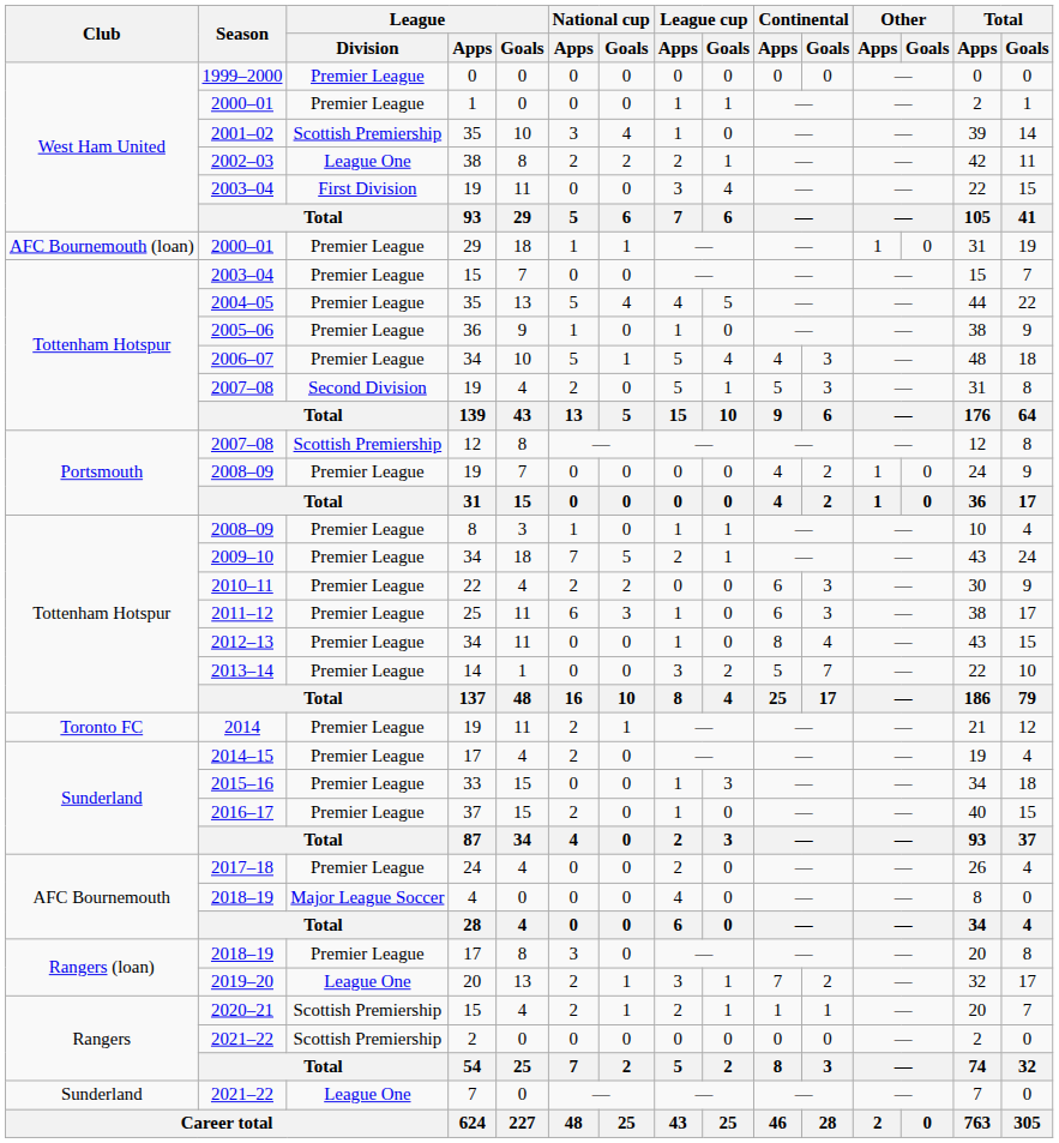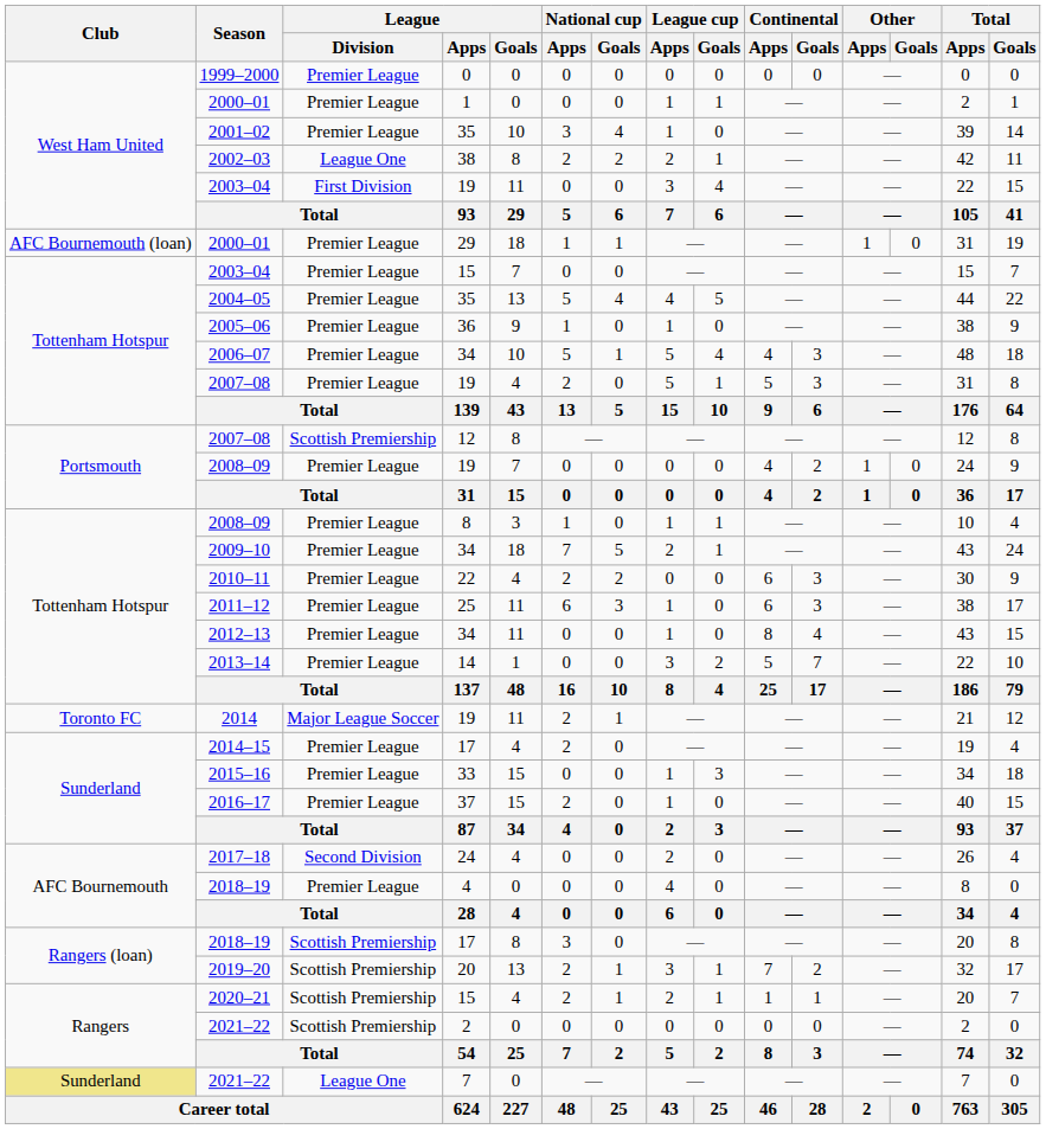 <table class="wikitable" style="text-align:center">
 <tr>
 <th rowspan="2">Club</th>
 <th rowspan="2">Season</th>
 <th colspan="3">League</th>
 <th colspan="2">National cup</th>
 <th colspan="2">League cup</th>
 <th colspan="2">Continental</th>
 <th colspan="2">Other</th>
 <th colspan="2">Total</th>
 </tr>
 <tr>
 <th>Division</th>
 <th>Apps</th>
 <th>Goals</th>
 <th>Apps</th>
 <th>Goals</th>
 <th>Apps</th>
 <th>Goals</th>
 <th>Apps</th>
 <th>Goals</th>
 <th>Apps</th>
 <th>Goals</th>
 <th>Apps</th>
 <th>Goals</th>
 </tr>
 <tr>
 <td rowspan="6"><a href='#'>West Ham United</a></td>
 <td><a href='#'>1999–2000</a></td>
 <td><a href='#'>Premier League</a></td>
 <td>0</td>
 <td>0</td>
 <td>0</td>
 <td>0</td>
 <td>0</td>
 <td>0</td>
 <td>0</td>
 <td>0</td>
 <td colspan="2">—</td>
 <td>0</td>
 <td>0</td>
 </tr>
 <tr>
 <td><a href='#'>2000–01</a></td>
 <td>Premier League</td>
 <td>1</td>
 <td>0</td>
 <td>0</td>
 <td>0</td>
 <td>1</td>
 <td>1</td>
 <td colspan="2">—</td>
 <td colspan="2">—</td>
 <td>2</td>
 <td>1</td>
 </tr>
 <tr>
 <td><a href='#'>2001–02</a></td>
-<td><a href='#'>Scottish Premiership</a></td>
+<td>Premier League</td>
 <td>35</td>
 <td>10</td>
 <td>3</td>
 <td>4</td>
 <td>1</td>
 <td>0</td>
 <td colspan="2">—</td>
 <td colspan="2">—</td>
 <td>39</td>
 <td>14</td>
 </tr>
 <tr>
 <td><a href='#'>2002–03</a></td>
 <td><a href='#'>League One</a></td>
 <td>38</td>
 <td>8</td>
 <td>2</td>
 <td>2</td>
 <td>2</td>
 <td>1</td>
 <td colspan="2">—</td>
 <td colspan="2">—</td>
 <td>42</td>
 <td>11</td>
 </tr>
 <tr>
 <td><a href='#'>2003–04</a></td>
 <td><a href='#'>First Division</a></td>
 <td>19</td>
 <td>11</td>
 <td>0</td>
 <td>0</td>
 <td>3</td>
 <td>4</td>
 <td colspan="2">—</td>
 <td colspan="2">—</td>
 <td>22</td>
 <td>15</td>
 </tr>
 <tr>
 <th colspan="2">Total</th>
 <th>93</th>
 <th>29</th>
 <th>5</th>
 <th>6</th>
 <th>7</th>
 <th>6</th>
 <th colspan="2">—</th>
 <th colspan="2">—</th>
 <th>105</th>
 <th>41</th>
 </tr>
 <tr>
 <td><a href='#'>AFC Bournemouth</a> (loan)</td>
 <td><a href='#'>2000–01</a></td>
 <td>Premier League</td>
 <td>29</td>
 <td>18</td>
 <td>1</td>
 <td>1</td>
 <td colspan="2">—</td>
 <td colspan="2">—</td>
 <td>1</td>
 <td>0</td>
 <td>31</td>
 <td>19</td>
 </tr>
 <tr>
 <td rowspan="6"><a href='#'>Tottenham Hotspur</a></td>
 <td><a href='#'>2003–04</a></td>
 <td>Premier League</td>
 <td>15</td>
 <td>7</td>
 <td>0</td>
 <td>0</td>
 <td colspan="2">—</td>
 <td colspan="2">—</td>
 <td colspan="2">—</td>
 <td>15</td>
 <td>7</td>
 </tr>
 <tr>
 <td><a href='#'>2004–05</a></td>
 <td>Premier League</td>
 <td>35</td>
 <td>13</td>
 <td>5</td>
 <td>4</td>
 <td>4</td>
 <td>5</td>
 <td colspan="2">—</td>
 <td colspan="2">—</td>
 <td>44</td>
 <td>22</td>
 </tr>
 <tr>
 <td><a href='#'>2005–06</a></td>
 <td>Premier League</td>
 <td>36</td>
 <td>9</td>
 <td>1</td>
 <td>0</td>
 <td>1</td>
 <td>0</td>
 <td colspan="2">—</td>
 <td colspan="2">—</td>
 <td>38</td>
 <td>9</td>
 </tr>
 <tr>
 <td><a href='#'>2006–07</a></td>
 <td>Premier League</td>
 <td>34</td>
 <td>10</td>
 <td>5</td>
 <td>1</td>
 <td>5</td>
 <td>4</td>
 <td>4</td>
 <td>3</td>
 <td colspan="2">—</td>
 <td>48</td>
 <td>18</td>
 </tr>
 <tr>
 <td><a href='#'>2007–08</a></td>
-<td><a href='#'>Second Division</a></td>
+<td>Premier League</td>
 <td>19</td>
 <td>4</td>
 <td>2</td>
 <td>0</td>
 <td>5</td>
 <td>1</td>
 <td>5</td>
 <td>3</td>
 <td colspan="2">—</td>
 <td>31</td>
 <td>8</td>
 </tr>
 <tr>
 <th colspan="2">Total</th>
 <th>139</th>
 <th>43</th>
 <th>13</th>
 <th>5</th>
 <th>15</th>
 <th>10</th>
 <th>9</th>
 <th>6</th>
 <th colspan="2">—</th>
 <th>176</th>
 <th>64</th>
 </tr>
 <tr>
 <td rowspan="3"><a href='#'>Portsmouth</a></td>
 <td><a href='#'>2007–08</a></td>
 <td><a href='#'>Scottish Premiership</a></td>
 <td>12</td>
 <td>8</td>
 <td colspan="2">—</td>
 <td colspan="2">—</td>
 <td colspan="2">—</td>
 <td colspan="2">—</td>
 <td>12</td>
 <td>8</td>
 </tr>
 <tr>
 <td><a href='#'>2008–09</a></td>
 <td>Premier League</td>
 <td>19</td>
 <td>7</td>
 <td>0</td>
 <td>0</td>
 <td>0</td>
 <td>0</td>
 <td>4</td>
 <td>2</td>
 <td>1</td>
 <td>0</td>
 <td>24</td>
 <td>9</td>
 </tr>
 <tr>
 <th colspan="2">Total</th>
 <th>31</th>
 <th>15</th>
 <th>0</th>
 <th>0</th>
 <th>0</th>
 <th>0</th>
 <th>4</th>
 <th>2</th>
 <th>1</th>
 <th>0</th>
 <th>36</th>
 <th>17</th>
 </tr>
 <tr>
 <td rowspan="7">Tottenham Hotspur</td>
 <td><a href='#'>2008–09</a></td>
 <td>Premier League</td>
 <td>8</td>
 <td>3</td>
 <td>1</td>
 <td>0</td>
 <td>1</td>
 <td>1</td>
 <td colspan="2">—</td>
 <td colspan="2">—</td>
 <td>10</td>
 <td>4</td>
 </tr>
 <tr>
 <td><a href='#'>2009–10</a></td>
 <td>Premier League</td>
 <td>34</td>
 <td>18</td>
 <td>7</td>
 <td>5</td>
 <td>2</td>
 <td>1</td>
 <td colspan="2">—</td>
 <td colspan="2">—</td>
 <td>43</td>
 <td>24</td>
 </tr>
 <tr>
 <td><a href='#'>2010–11</a></td>
 <td>Premier League</td>
 <td>22</td>
 <td>4</td>
 <td>2</td>
 <td>2</td>
 <td>0</td>
 <td>0</td>
 <td>6</td>
 <td>3</td>
 <td colspan="2">—</td>
 <td>30</td>
 <td>9</td>
 </tr>
 <tr>
 <td><a href='#'>2011–12</a></td>
 <td>Premier League</td>
 <td>25</td>
 <td>11</td>
 <td>6</td>
 <td>3</td>
 <td>1</td>
 <td>0</td>
 <td>6</td>
 <td>3</td>
 <td colspan="2">—</td>
 <td>38</td>
 <td>17</td>
 </tr>
 <tr>
 <td><a href='#'>2012–13</a></td>
 <td>Premier League</td>
 <td>34</td>
 <td>11</td>
 <td>0</td>
 <td>0</td>
 <td>1</td>
 <td>0</td>
 <td>8</td>
 <td>4</td>
 <td colspan="2">—</td>
 <td>43</td>
 <td>15</td>
 </tr>
 <tr>
 <td><a href='#'>2013–14</a></td>
 <td>Premier League</td>
 <td>14</td>
 <td>1</td>
 <td>0</td>
 <td>0</td>
 <td>3</td>
 <td>2</td>
 <td>5</td>
 <td>7</td>
 <td colspan="2">—</td>
 <td>22</td>
 <td>10</td>
 </tr>
 <tr>
 <th colspan="2">Total</th>
 <th>137</th>
 <th>48</th>
 <th>16</th>
 <th>10</th>
 <th>8</th>
 <th>4</th>
 <th>25</th>
 <th>17</th>
 <th colspan="2">—</th>
 <th>186</th>
 <th>79</th>
 </tr>
 <tr>
 <td><a href='#'>Toronto FC</a></td>
 <td><a href='#'>2014</a></td>
-<td>Premier League</td>
+<td><a href='#'>Major League Soccer</a></td>
 <td>19</td>
 <td>11</td>
 <td>2</td>
 <td>1</td>
 <td colspan="2">—</td>
 <td colspan="2">—</td>
 <td colspan="2">—</td>
 <td>21</td>
 <td>12</td>
 </tr>
 <tr>
 <td rowspan="4"><a href='#'>Sunderland</a></td>
 <td><a href='#'>2014–15</a></td>
 <td>Premier League</td>
 <td>17</td>
 <td>4</td>
 <td>2</td>
 <td>0</td>
 <td colspan="2">—</td>
 <td colspan="2">—</td>
 <td colspan="2">—</td>
 <td>19</td>
 <td>4</td>
 </tr>
 <tr>
 <td><a href='#'>2015–16</a></td>
 <td>Premier League</td>
 <td>33</td>
 <td>15</td>
 <td>0</td>
 <td>0</td>
 <td>1</td>
 <td>3</td>
 <td colspan="2">—</td>
 <td colspan="2">—</td>
 <td>34</td>
 <td>18</td>
 </tr>
 <tr>
 <td><a href='#'>2016–17</a></td>
 <td>Premier League</td>
 <td>37</td>
 <td>15</td>
 <td>2</td>
 <td>0</td>
 <td>1</td>
 <td>0</td>
 <td colspan="2">—</td>
 <td colspan="2">—</td>
 <td>40</td>
 <td>15</td>
 </tr>
 <tr>
 <th colspan="2">Total</th>
 <th>87</th>
 <th>34</th>
 <th>4</th>
 <th>0</th>
 <th>2</th>
 <th>3</th>
 <th colspan="2">—</th>
 <th colspan="2">—</th>
 <th>93</th>
 <th>37</th>
 </tr>
 <tr>
 <td rowspan="3">AFC Bournemouth</td>
 <td><a href='#'>2017–18</a></td>
-<td>Premier League</td>
+<td><a href='#'>Second Division</a></td>
 <td>24</td>
 <td>4</td>
 <td>0</td>
 <td>0</td>
 <td>2</td>
 <td>0</td>
 <td colspan="2">—</td>
 <td colspan="2">—</td>
 <td>26</td>
 <td>4</td>
 </tr>
 <tr>
 <td><a href='#'>2018–19</a></td>
-<td><a href='#'>Major League Soccer</a></td>
+<td>Premier League</td>
 <td>4</td>
 <td>0</td>
 <td>0</td>
 <td>0</td>
 <td>4</td>
 <td>0</td>
 <td colspan="2">—</td>
 <td colspan="2">—</td>
 <td>8</td>
 <td>0</td>
 </tr>
 <tr>
 <th colspan="2">Total</th>
 <th>28</th>
 <th>4</th>
 <th>0</th>
 <th>0</th>
 <th>6</th>
 <th>0</th>
 <th colspan="2">—</th>
 <th colspan="2">—</th>
 <th>34</th>
 <th>4</th>
 </tr>
 <tr>
 <td rowspan="2"><a href='#'>Rangers</a> (loan)</td>
 <td><a href='#'>2018–19</a></td>
-<td>Premier League</td>
+<td><a href='#'>Scottish Premiership</a></td>
 <td>17</td>
 <td>8</td>
 <td>3</td>
 <td>0</td>
 <td colspan="2">—</td>
 <td colspan="2">—</td>
 <td colspan="2">—</td>
 <td>20</td>
 <td>8</td>
 </tr>
 <tr>
 <td><a href='#'>2019–20</a></td>
-<td><a href='#'>League One</a></td>
+<td>Scottish Premiership</td>
 <td>20</td>
 <td>13</td>
 <td>2</td>
 <td>1</td>
 <td>3</td>
 <td>1</td>
 <td>7</td>
 <td>2</td>
 <td colspan="2">—</td>
 <td>32</td>
 <td>17</td>
 </tr>
 <tr>
 <td rowspan="3">Rangers</td>
 <td><a href='#'>2020–21</a></td>
 <td>Scottish Premiership</td>
 <td>15</td>
 <td>4</td>
 <td>2</td>
 <td>1</td>
 <td>2</td>
 <td>1</td>
 <td>1</td>
 <td>1</td>
 <td colspan="2">—</td>
 <td>20</td>
 <td>7</td>
 </tr>
 <tr>
 <td><a href='#'>2021–22</a></td>
 <td>Scottish Premiership</td>
 <td>2</td>
 <td>0</td>
 <td>0</td>
 <td>0</td>
 <td>0</td>
 <td>0</td>
 <td>0</td>
 <td>0</td>
 <td colspan="2">—</td>
 <td>2</td>
 <td>0</td>
 </tr>
 <tr>
 <th colspan="2">Total</th>
 <th>54</th>
 <th>25</th>
 <th>7</th>
 <th>2</th>
 <th>5</th>
 <th>2</th>
 <th>8</th>
 <th>3</th>
 <th colspan="2">—</th>
 <th>74</th>
 <th>32</th>
 </tr>
 <tr>
-<td>Sunderland</td>
+<td style="background: khaki;">Sunderland</td>
 <td><a href='#'>2021–22</a></td>
 <td><a href='#'>League One</a></td>
 <td>7</td>
 <td>0</td>
 <td colspan="2">—</td>
 <td colspan="2">—</td>
 <td colspan="2">—</td>
 <td colspan="2">—</td>
 <td>7</td>
 <td>0</td>
 </tr>
 <tr>
 <th colspan="3">Career total</th>
 <th>624</th>
 <th>227</th>
 <th>48</th>
 <th>25</th>
 <th>43</th>
 <th>25</th>
 <th>46</th>
 <th>28</th>
 <th>2</th>
 <th>0</th>
 <th>763</th>
 <th>305</th>
 </tr>
 </table>
